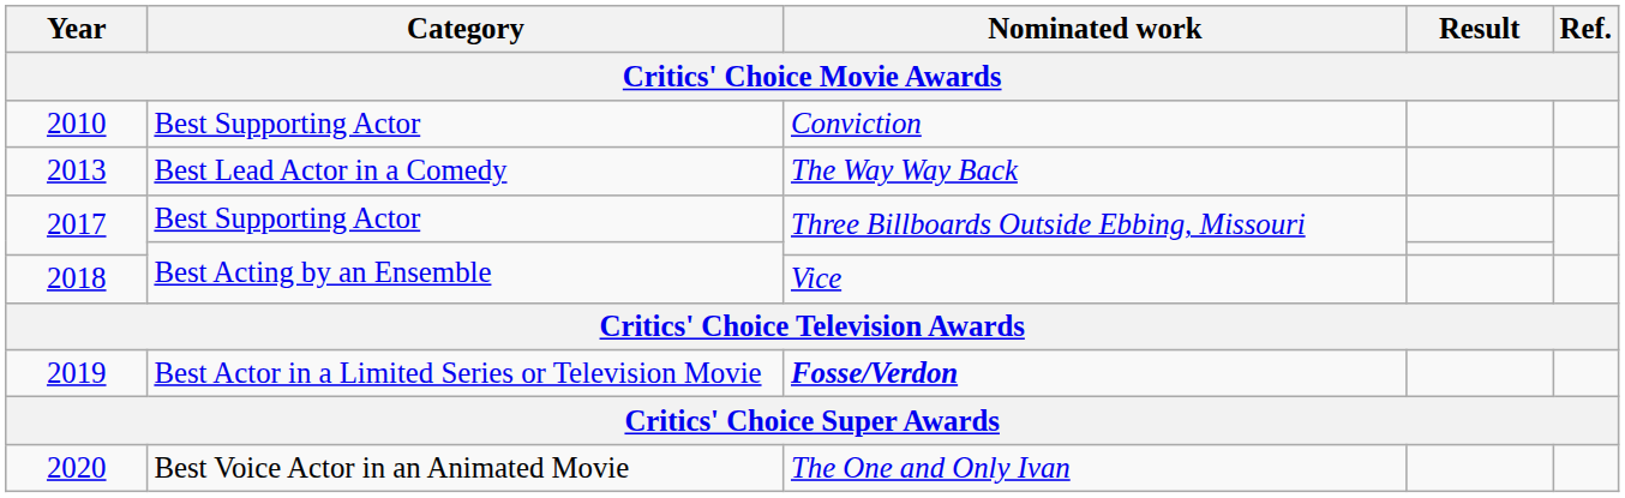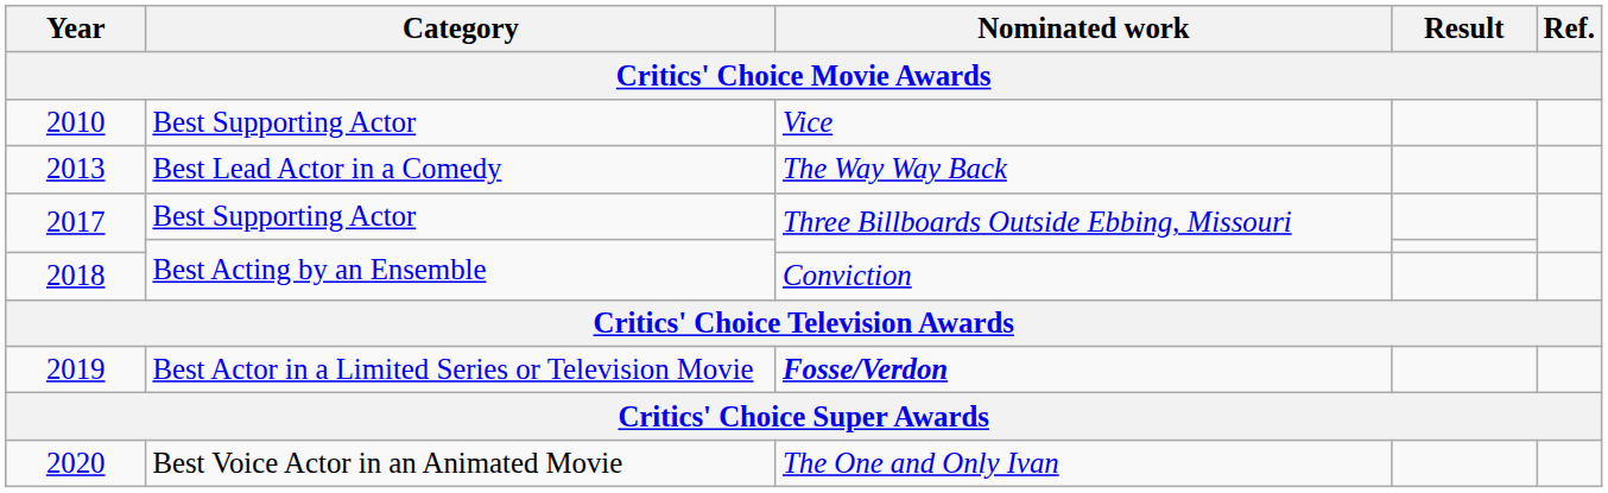 <table class=wikitable>
 <tr>
 <th scope="col" style="width:5em;">Year</th>
 <th scope="col" style="width:26em;">Category</th>
 <th scope="col" style="width:25em;">Nominated work</th>
 <th scope="col" style="width:5em;">Result</th>
 <th>Ref.</th>
 </tr>
 <tr>
 <th colspan=5><a href='#'>Critics' Choice Movie Awards</a></th>
 </tr>
 <tr>
 <td style="text-align:center;"><a href='#'>2010</a></td>
 <td><a href='#'>Best Supporting Actor</a></td>
-<td><em><a href='#'>Conviction</a></em></td>
+<td><em><a href='#'>Vice</a></em></td>
 <td></td>
 <td style="text-align:center;"></td>
 </tr>
 <tr>
 <td style="text-align:center;"><a href='#'>2013</a></td>
 <td><a href='#'>Best Lead Actor in a Comedy</a></td>
 <td><em><a href='#'>The Way Way Back</a></em></td>
 <td></td>
 <td style="text-align:center;"></td>
 </tr>
 <tr>
 <td style="text-align:center;", rowspan=2><a href='#'>2017</a></td>
 <td><a href='#'>Best Supporting Actor</a></td>
 <td rowspan=2><em><a href='#'>Three Billboards Outside Ebbing, Missouri</a></em></td>
 <td></td>
 <td style="text-align:center;", rowspan=2></td>
 </tr>
 <tr>
 <td rowspan=2><a href='#'>Best Acting by an Ensemble</a></td>
 <td></td>
 </tr>
 <tr>
 <td style="text-align:center;"><a href='#'>2018</a></td>
-<td><em><a href='#'>Vice</a></em></td>
+<td><em><a href='#'>Conviction</a></em></td>
 <td></td>
 <td style="text-align:center;"></td>
 </tr>
 <tr>
 <th colspan=5><a href='#'>Critics' Choice Television Awards</a></th>
 </tr>
 <tr>
 <td style="text-align:center;"><a href='#'>2019</a></td>
 <td><a href='#'>Best Actor in a Limited Series or Television Movie</a></td>
 <td><strong><em><a href='#'>Fosse/Verdon</a></em></strong></td>
 <td></td>
 <td style="text-align:center;"></td>
 </tr>
 <tr>
 <th colspan=5><a href='#'>Critics' Choice Super Awards</a></th>
 </tr>
 <tr>
 <td style="text-align:center;"><a href='#'>2020</a></td>
 <td>Best Voice Actor in an Animated Movie</td>
 <td><em><a href='#'>The One and Only Ivan</a></em></td>
 <td></td>
 <td style="text-align:center;"></td>
 </tr>
 </table>
